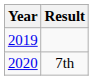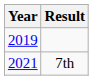 <table class="wikitable" style="text-align:center">
 <tr>
 <th>Year</th>
 <th>Result</th>
 </tr>
 <tr>
 <td><a href='#'>2019</a></td>
 <td></td>
 </tr>
 <tr>
-<td><a href='#'>2020</a></td>
+<td><a href='#'>2021</a></td>
 <td>7th</td>
 </tr>
 </table>
